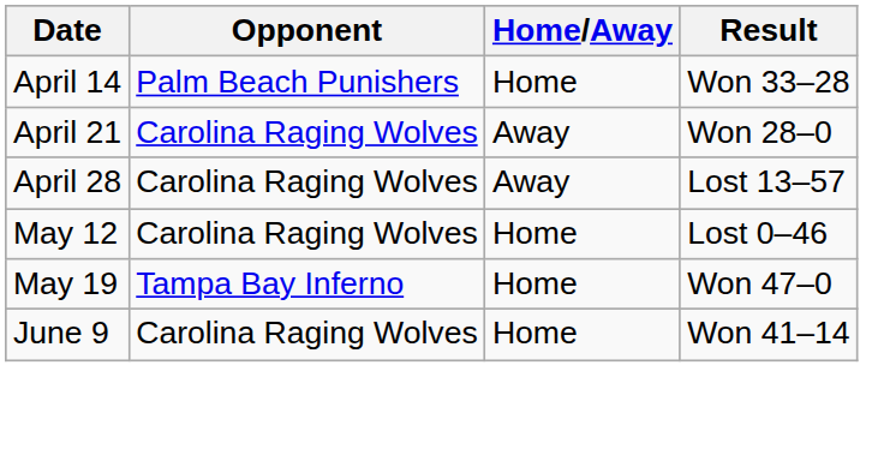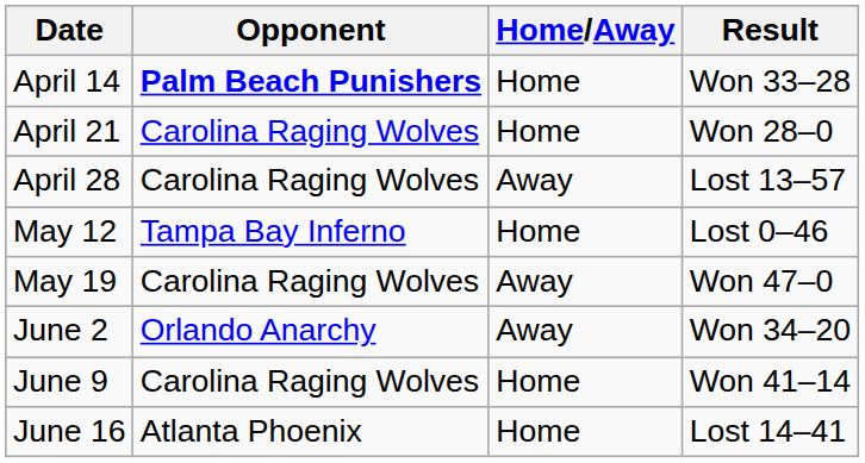 <table class="wikitable">
 <tr>
 <th>Date</th>
 <th>Opponent</th>
 <th><a href='#'>Home</a>/<a href='#'>Away</a></th>
 <th>Result</th>
 </tr>
 <tr>
 <td>April 14</td>
-<td><a href='#'>Palm Beach Punishers</a></td>
+<td><strong><a href='#'>Palm Beach Punishers</a></strong></td>
 <td>Home</td>
 <td>Won 33–28</td>
 </tr>
 <tr>
 <td>April 21</td>
 <td><a href='#'>Carolina Raging Wolves</a></td>
-<td>Away</td>
+<td>Home</td>
 <td>Won 28–0</td>
 </tr>
 <tr>
 <td>April 28</td>
 <td>Carolina Raging Wolves</td>
 <td>Away</td>
 <td>Lost 13–57</td>
 </tr>
 <tr>
 <td>May 12</td>
-<td>Carolina Raging Wolves</td>
+<td><a href='#'>Tampa Bay Inferno</a></td>
 <td>Home</td>
 <td>Lost 0–46</td>
 </tr>
 <tr>
 <td>May 19</td>
-<td><a href='#'>Tampa Bay Inferno</a></td>
-<td>Home</td>
+<td>Carolina Raging Wolves</td>
+<td>Away</td>
 <td>Won 47–0</td>
+</tr>
+<tr>
+<td>June 2</td>
+<td><a href='#'>Orlando Anarchy</a></td>
+<td>Away</td>
+<td>Won 34–20</td>
 </tr>
 <tr>
 <td>June 9</td>
 <td>Carolina Raging Wolves</td>
 <td>Home</td>
 <td>Won 41–14</td>
 </tr>
+<tr>
+<td>June 16</td>
+<td>Atlanta Phoenix</td>
+<td>Home</td>
+<td>Lost 14–41</td>
+</tr>
 </table>
